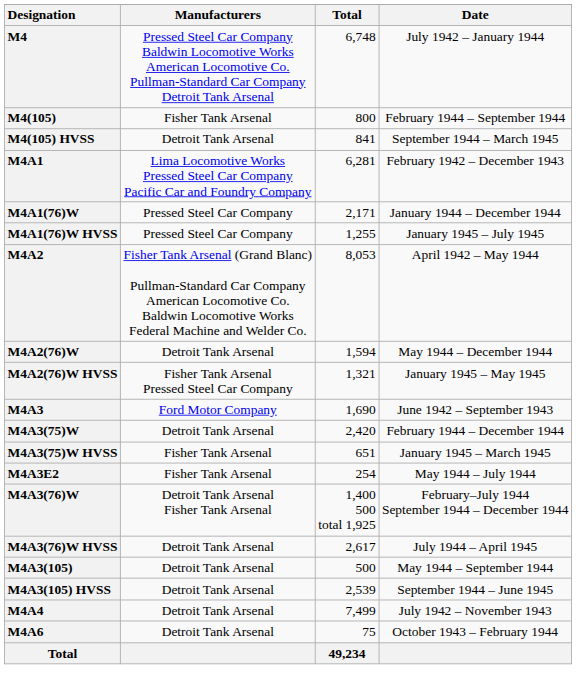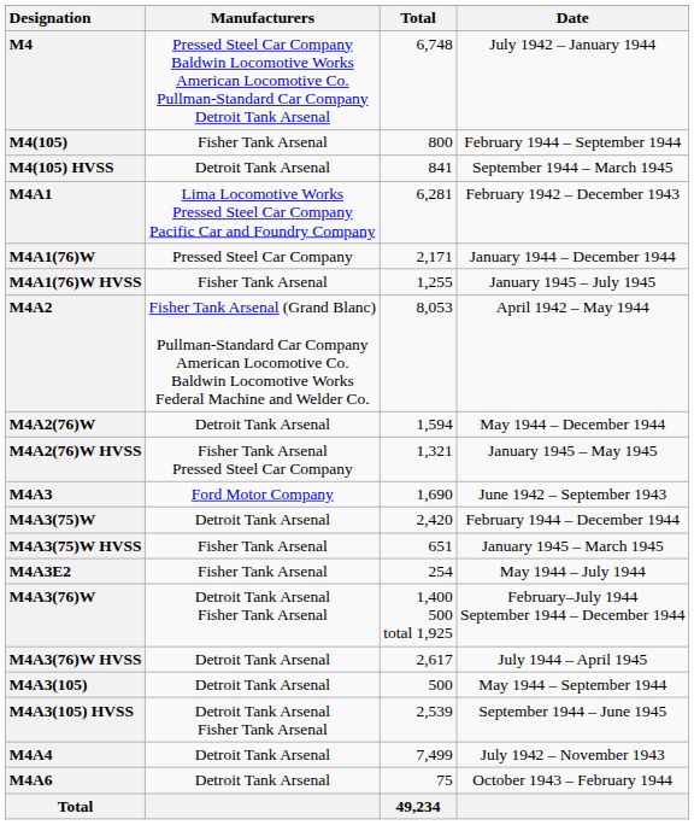 <table class="sortable wikitable" style="text-align:center">
 <tr>
 </tr>
 <tr valign=top>
 <th style="text-align: left;">Designation</th>
 <th>Manufacturers</th>
 <th>Total</th>
 <th>Date</th>
 </tr>
 <tr valign=top>
 <th style="text-align: left;">M4</th>
 <td><a href='#'>Pressed Steel Car Company</a><br><a href='#'>Baldwin Locomotive Works</a><br><a href='#'>American Locomotive Co.</a><br><a href='#'>Pullman-Standard Car Company</a><br><a href='#'>Detroit Tank Arsenal</a></td>
 <td style="text-align: right;">6,748</td>
 <td>July 1942 – January 1944</td>
 </tr>
 <tr valign=top>
 <th style="text-align: left;">M4(105)</th>
 <td>Fisher Tank Arsenal</td>
 <td style="text-align: right;">800</td>
 <td>February 1944 – September 1944</td>
 </tr>
 <tr valign=top>
 <th style="text-align: left;">M4(105) HVSS</th>
 <td>Detroit Tank Arsenal</td>
 <td style="text-align: right;">841</td>
 <td>September 1944 – March 1945</td>
 </tr>
 <tr valign=top>
 <th style="text-align: left;">M4A1</th>
 <td><a href='#'>Lima Locomotive Works</a><br><a href='#'>Pressed Steel Car Company</a><br><a href='#'>Pacific Car and Foundry Company</a></td>
 <td style="text-align: right;">6,281</td>
 <td>February 1942 – December 1943</td>
 </tr>
 <tr valign=top>
 <th style="text-align: left;">M4A1(76)W</th>
 <td>Pressed Steel Car Company</td>
 <td style="text-align: right;">2,171</td>
 <td>January 1944 – December 1944</td>
 </tr>
 <tr valign=top>
 <th style="text-align: left;">M4A1(76)W HVSS</th>
-<td>Pressed Steel Car Company</td>
+<td>Fisher Tank Arsenal</td>
 <td style="text-align: right;">1,255</td>
 <td>January 1945 – July 1945</td>
 </tr>
 <tr valign=top>
 <th style="text-align: left;">M4A2</th>
 <td><a href='#'>Fisher Tank Arsenal</a> (Grand Blanc)<br><br>Pullman-Standard Car Company<br>American Locomotive Co.<br>Baldwin Locomotive Works<br>Federal Machine and Welder Co.</td>
 <td style="text-align: right;">8,053</td>
 <td>April 1942 – May 1944</td>
 </tr>
 <tr valign=top>
 <th style="text-align: left;">M4A2(76)W</th>
 <td>Detroit Tank Arsenal</td>
 <td style="text-align: right;">1,594</td>
 <td>May 1944 – December 1944</td>
 </tr>
 <tr valign=top>
 <th style="text-align: left;">M4A2(76)W HVSS</th>
 <td>Fisher Tank Arsenal<br>Pressed Steel Car Company</td>
 <td style="text-align: right;">1,321</td>
 <td>January 1945 – May 1945</td>
 </tr>
 <tr valign=top>
 <th style="text-align: left;">M4A3</th>
 <td><a href='#'>Ford Motor Company</a></td>
 <td style="text-align: right;">1,690</td>
 <td>June 1942 – September 1943</td>
 </tr>
 <tr valign=top>
 <th style="text-align: left;">M4A3(75)W</th>
 <td>Detroit Tank Arsenal</td>
 <td style="text-align: right;">2,420</td>
 <td>February 1944 – December 1944</td>
 </tr>
 <tr valign=top>
 <th style="text-align: left;">M4A3(75)W HVSS</th>
 <td>Fisher Tank Arsenal</td>
 <td style="text-align: right;">651</td>
 <td>January 1945 – March 1945</td>
 </tr>
 <tr valign=top>
 <th style="text-align: left;">M4A3E2</th>
 <td>Fisher Tank Arsenal</td>
 <td style="text-align: right;">254</td>
 <td>May 1944 – July 1944</td>
 </tr>
 <tr valign=top>
 <th style="text-align: left;">M4A3(76)W</th>
 <td>Detroit Tank Arsenal<br>Fisher Tank Arsenal</td>
 <td style="text-align: right;">1,400<br>500<br>total 1,925</td>
 <td>February–July 1944<br>September 1944 – December 1944</td>
 </tr>
 <tr valign=top>
 <th style="text-align: left;">M4A3(76)W HVSS</th>
 <td>Detroit Tank Arsenal</td>
 <td style="text-align: right;">2,617</td>
 <td>July 1944 – April 1945</td>
 </tr>
 <tr valign=top>
 <th style="text-align: left;">M4A3(105)</th>
 <td>Detroit Tank Arsenal</td>
 <td style="text-align: right;">500</td>
 <td>May 1944 – September 1944</td>
 </tr>
 <tr valign=top>
 <th style="text-align: left;">M4A3(105) HVSS</th>
-<td>Detroit Tank Arsenal</td>
+<td>Detroit Tank Arsenal<br>Fisher Tank Arsenal</td>
 <td style="text-align: right;">2,539</td>
 <td>September 1944 – June 1945</td>
 </tr>
 <tr valign=top>
 <th style="text-align: left;">M4A4</th>
 <td>Detroit Tank Arsenal</td>
 <td style="text-align: right;">7,499</td>
 <td>July 1942 – November 1943</td>
 </tr>
 <tr valign=top>
 <th style="text-align: left;">M4A6</th>
 <td>Detroit Tank Arsenal</td>
 <td style="text-align: right;">75</td>
 <td>October 1943 – February 1944</td>
 </tr>
 <tr>
 <th>Total</th>
 <th></th>
 <th>49,234</th>
 <th></th>
 </tr>
 </table>
